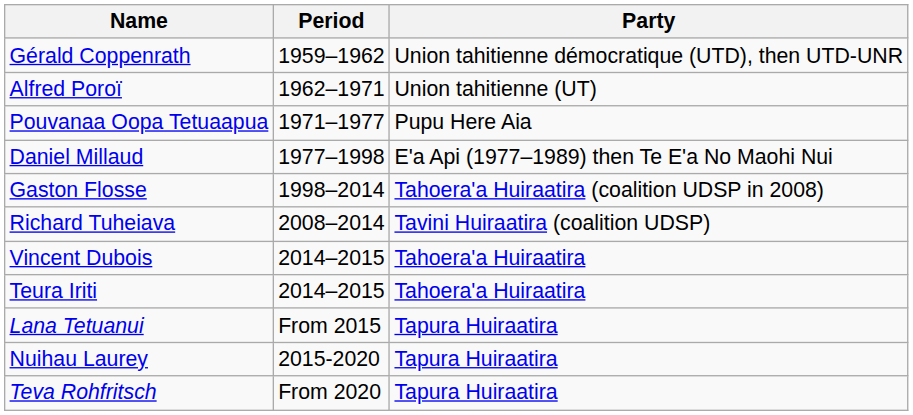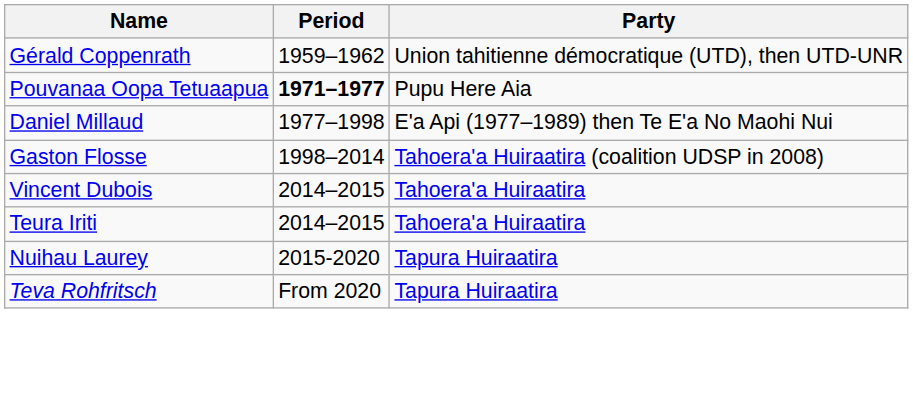 <table class="wikitable sortable">
 <tr>
 <th>Name</th>
 <th>Period</th>
 <th>Party</th>
 </tr>
 <tr>
 <td><a href='#'>Gérald Coppenrath</a></td>
 <td>1959–1962</td>
 <td>Union tahitienne démocratique (UTD), then UTD-UNR</td>
 </tr>
 <tr>
-<td><a href='#'>Alfred Poroï</a></td>
-<td>1962–1971</td>
-<td>Union tahitienne (UT)</td>
-</tr>
-<tr>
 <td><a href='#'>Pouvanaa Oopa Tetuaapua</a></td>
-<td>1971–1977</td>
+<td><strong>1971–1977</strong></td>
 <td>Pupu Here Aia</td>
 </tr>
 <tr>
 <td><a href='#'>Daniel Millaud</a></td>
 <td>1977–1998</td>
 <td>E'a Api (1977–1989) then Te E'a No Maohi Nui</td>
 </tr>
 <tr>
 <td><a href='#'>Gaston Flosse</a></td>
 <td>1998–2014</td>
 <td><a href='#'>Tahoera'a Huiraatira</a> (coalition UDSP in 2008)</td>
 </tr>
-<tr>
-<td><a href='#'>Richard Tuheiava</a></td>
-<td>2008–2014</td>
-<td><a href='#'>Tavini Huiraatira</a> (coalition UDSP)</td>
-</tr>
 <tr ---->
 <td><a href='#'>Vincent Dubois</a></td>
 <td>2014–2015</td>
 <td><a href='#'>Tahoera'a Huiraatira</a></td>
 </tr>
 <tr ---->
 <td><a href='#'>Teura Iriti</a></td>
 <td>2014–2015</td>
 <td><a href='#'>Tahoera'a Huiraatira</a></td>
-</tr>
-<tr>
-<td><em><a href='#'>Lana Tetuanui</a></em></td>
-<td>From 2015</td>
-<td><a href='#'>Tapura Huiraatira </a></td>
 </tr>
 <tr>
 <td><a href='#'>Nuihau Laurey</a></td>
 <td>2015-2020</td>
 <td><a href='#'>Tapura Huiraatira </a></td>
 </tr>
 <tr>
 <td><em><a href='#'>Teva Rohfritsch</a></em></td>
 <td>From 2020</td>
 <td><a href='#'>Tapura Huiraatira </a></td>
 </tr>
 </table>
